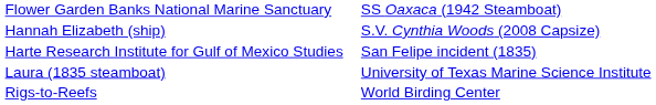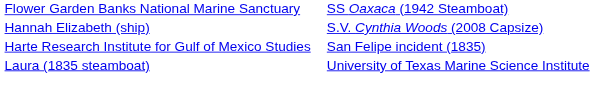 <table style="width: 80%; border: none; text-align: left;">
 <tr>
 <td><a href='#'>Flower Garden Banks National Marine Sanctuary</a></td>
 <td><a href='#'>SS <em>Oaxaca</em> (1942 Steamboat)</a></td>
 </tr>
 <tr>
 <td><a href='#'>Hannah Elizabeth (ship)</a></td>
 <td><a href='#'>S.V. <em>Cynthia Woods</em> (2008 Capsize)</a></td>
 </tr>
 <tr>
 <td><a href='#'>Harte Research Institute for Gulf of Mexico Studies</a></td>
 <td><a href='#'>San Felipe incident (1835)</a></td>
 </tr>
 <tr>
 <td><a href='#'>Laura (1835 steamboat)</a></td>
 <td><a href='#'>University of Texas Marine Science Institute</a></td>
 </tr>
-<tr>
-<td><a href='#'>Rigs-to-Reefs</a></td>
-<td><a href='#'>World Birding Center</a></td>
-</tr>
 </table>
